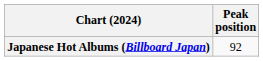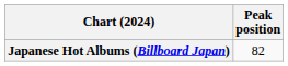 <table class="wikitable plainrowheaders" style="text-align:center">
 <tr>
 <th scope="col">Chart (2024)</th>
 <th scope="col">Peak<br>position</th>
 </tr>
 <tr>
 <th scope="row">Japanese Hot Albums (<em><a href='#'>Billboard Japan</a></em>)</th>
-<td>92</td>
+<td>82</td>
 </tr>
 </table>
